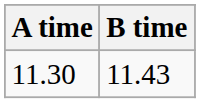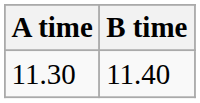 <table class="wikitable" border="1" align="upright">
 <tr>
 <th>A time</th>
 <th>B time</th>
 </tr>
 <tr>
 <td>11.30</td>
-<td>11.43</td>
+<td>11.40</td>
 </tr>
 </table>
